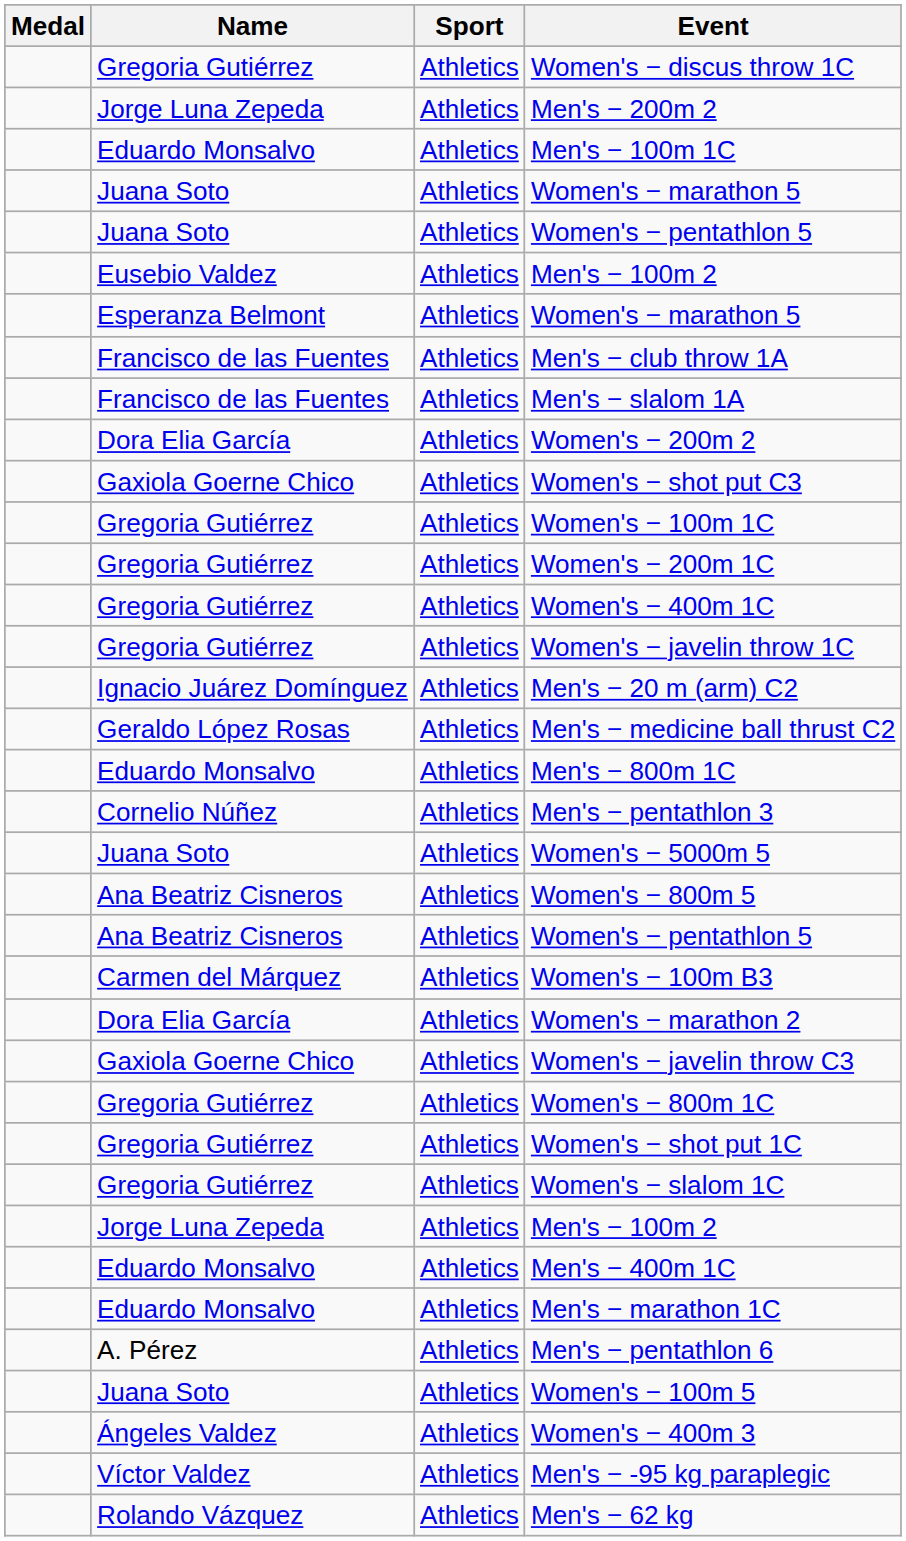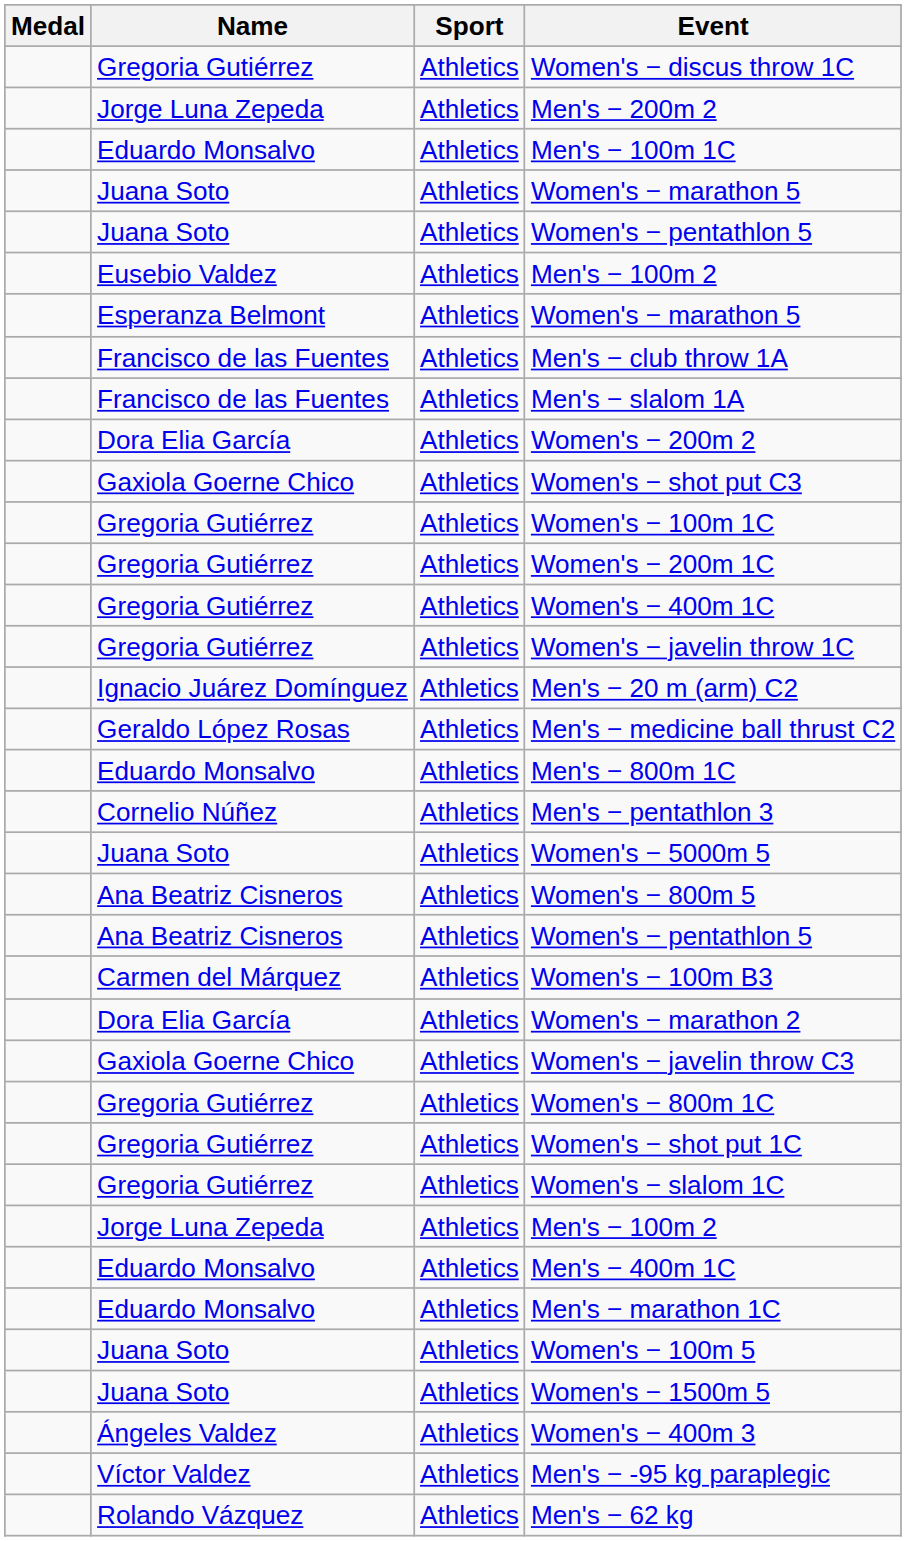 <table class="wikitable sortable" style="font-size: 95%">
 <tr>
 <th>Medal</th>
 <th>Name</th>
 <th>Sport</th>
 <th>Event</th>
 </tr>
 <tr>
 <td></td>
 <td><a href='#'>Gregoria Gutiérrez</a></td>
 <td><a href='#'>Athletics</a></td>
 <td><a href='#'>Women's − discus throw 1C</a></td>
 </tr>
 <tr>
 <td></td>
 <td><a href='#'>Jorge Luna Zepeda</a></td>
 <td><a href='#'>Athletics</a></td>
 <td><a href='#'>Men's − 200m 2</a></td>
 </tr>
 <tr>
 <td></td>
 <td><a href='#'>Eduardo Monsalvo</a></td>
 <td><a href='#'>Athletics</a></td>
 <td><a href='#'>Men's − 100m 1C</a></td>
 </tr>
 <tr>
 <td></td>
 <td><a href='#'>Juana Soto</a></td>
 <td><a href='#'>Athletics</a></td>
 <td><a href='#'>Women's − marathon 5</a></td>
 </tr>
 <tr>
 <td></td>
 <td><a href='#'>Juana Soto</a></td>
 <td><a href='#'>Athletics</a></td>
 <td><a href='#'>Women's − pentathlon 5</a></td>
 </tr>
 <tr>
 <td></td>
 <td><a href='#'>Eusebio Valdez</a></td>
 <td><a href='#'>Athletics</a></td>
 <td><a href='#'>Men's − 100m 2</a></td>
 </tr>
 <tr>
 <td></td>
 <td><a href='#'>Esperanza Belmont</a></td>
 <td><a href='#'>Athletics</a></td>
 <td><a href='#'>Women's − marathon 5</a></td>
 </tr>
 <tr>
 <td></td>
 <td><a href='#'>Francisco de las Fuentes</a></td>
 <td><a href='#'>Athletics</a></td>
 <td><a href='#'>Men's − club throw 1A</a></td>
 </tr>
 <tr>
 <td></td>
 <td><a href='#'>Francisco de las Fuentes</a></td>
 <td><a href='#'>Athletics</a></td>
 <td><a href='#'>Men's − slalom 1A</a></td>
 </tr>
 <tr>
 <td></td>
 <td><a href='#'>Dora Elia García</a></td>
 <td><a href='#'>Athletics</a></td>
 <td><a href='#'>Women's − 200m 2</a></td>
 </tr>
 <tr>
 <td></td>
 <td><a href='#'>Gaxiola Goerne Chico</a></td>
 <td><a href='#'>Athletics</a></td>
 <td><a href='#'>Women's − shot put C3</a></td>
 </tr>
 <tr>
 <td></td>
 <td><a href='#'>Gregoria Gutiérrez</a></td>
 <td><a href='#'>Athletics</a></td>
 <td><a href='#'>Women's − 100m 1C</a></td>
 </tr>
 <tr>
 <td></td>
 <td><a href='#'>Gregoria Gutiérrez</a></td>
 <td><a href='#'>Athletics</a></td>
 <td><a href='#'>Women's − 200m 1C</a></td>
 </tr>
 <tr>
 <td></td>
 <td><a href='#'>Gregoria Gutiérrez</a></td>
 <td><a href='#'>Athletics</a></td>
 <td><a href='#'>Women's − 400m 1C</a></td>
 </tr>
 <tr>
 <td></td>
 <td><a href='#'>Gregoria Gutiérrez</a></td>
 <td><a href='#'>Athletics</a></td>
 <td><a href='#'>Women's − javelin throw 1C</a></td>
 </tr>
 <tr>
 <td></td>
 <td><a href='#'>Ignacio Juárez Domínguez</a></td>
 <td><a href='#'>Athletics</a></td>
 <td><a href='#'>Men's − 20 m (arm) C2</a></td>
 </tr>
 <tr>
 <td></td>
 <td><a href='#'>Geraldo López Rosas</a></td>
 <td><a href='#'>Athletics</a></td>
 <td><a href='#'>Men's − medicine ball thrust C2</a></td>
 </tr>
 <tr>
 <td></td>
 <td><a href='#'>Eduardo Monsalvo</a></td>
 <td><a href='#'>Athletics</a></td>
 <td><a href='#'>Men's − 800m 1C</a></td>
 </tr>
 <tr>
 <td></td>
 <td><a href='#'>Cornelio Núñez</a></td>
 <td><a href='#'>Athletics</a></td>
 <td><a href='#'>Men's − pentathlon 3</a></td>
 </tr>
 <tr>
 <td></td>
 <td><a href='#'>Juana Soto</a></td>
 <td><a href='#'>Athletics</a></td>
 <td><a href='#'>Women's − 5000m 5</a></td>
 </tr>
 <tr>
 <td></td>
 <td><a href='#'>Ana Beatriz Cisneros</a></td>
 <td><a href='#'>Athletics</a></td>
 <td><a href='#'>Women's − 800m 5</a></td>
 </tr>
 <tr>
 <td></td>
 <td><a href='#'>Ana Beatriz Cisneros</a></td>
 <td><a href='#'>Athletics</a></td>
 <td><a href='#'>Women's − pentathlon 5</a></td>
 </tr>
 <tr>
 <td></td>
 <td><a href='#'>Carmen del Márquez</a></td>
 <td><a href='#'>Athletics</a></td>
 <td><a href='#'>Women's − 100m B3</a></td>
 </tr>
 <tr>
 <td></td>
 <td><a href='#'>Dora Elia García</a></td>
 <td><a href='#'>Athletics</a></td>
 <td><a href='#'>Women's − marathon 2</a></td>
 </tr>
 <tr>
 <td></td>
 <td><a href='#'>Gaxiola Goerne Chico</a></td>
 <td><a href='#'>Athletics</a></td>
 <td><a href='#'>Women's − javelin throw C3</a></td>
 </tr>
 <tr>
 <td></td>
 <td><a href='#'>Gregoria Gutiérrez</a></td>
 <td><a href='#'>Athletics</a></td>
 <td><a href='#'>Women's − 800m 1C</a></td>
 </tr>
 <tr>
 <td></td>
 <td><a href='#'>Gregoria Gutiérrez</a></td>
 <td><a href='#'>Athletics</a></td>
 <td><a href='#'>Women's − shot put 1C</a></td>
 </tr>
 <tr>
 <td></td>
 <td><a href='#'>Gregoria Gutiérrez</a></td>
 <td><a href='#'>Athletics</a></td>
 <td><a href='#'>Women's − slalom 1C</a></td>
 </tr>
 <tr>
 <td></td>
 <td><a href='#'>Jorge Luna Zepeda</a></td>
 <td><a href='#'>Athletics</a></td>
 <td><a href='#'>Men's − 100m 2</a></td>
 </tr>
 <tr>
 <td></td>
 <td><a href='#'>Eduardo Monsalvo</a></td>
 <td><a href='#'>Athletics</a></td>
 <td><a href='#'>Men's − 400m 1C</a></td>
 </tr>
 <tr>
 <td></td>
 <td><a href='#'>Eduardo Monsalvo</a></td>
 <td><a href='#'>Athletics</a></td>
 <td><a href='#'>Men's − marathon 1C</a></td>
 </tr>
 <tr>
 <td></td>
-<td>A. Pérez</td>
+<td><a href='#'>Juana Soto</a></td>
 <td><a href='#'>Athletics</a></td>
-<td><a href='#'>Men's − pentathlon 6</a></td>
+<td><a href='#'>Women's − 100m 5</a></td>
 </tr>
 <tr>
 <td></td>
 <td><a href='#'>Juana Soto</a></td>
 <td><a href='#'>Athletics</a></td>
-<td><a href='#'>Women's − 100m 5</a></td>
+<td><a href='#'>Women's − 1500m 5</a></td>
 </tr>
 <tr>
 <td></td>
 <td><a href='#'>Ángeles Valdez</a></td>
 <td><a href='#'>Athletics</a></td>
 <td><a href='#'>Women's − 400m 3</a></td>
 </tr>
 <tr>
 <td></td>
 <td><a href='#'>Víctor Valdez</a></td>
 <td><a href='#'>Athletics</a></td>
 <td><a href='#'>Men's − -95 kg paraplegic</a></td>
 </tr>
 <tr>
 <td></td>
 <td><a href='#'>Rolando Vázquez</a></td>
 <td><a href='#'>Athletics</a></td>
 <td><a href='#'>Men's − 62 kg</a></td>
 </tr>
 </table>
